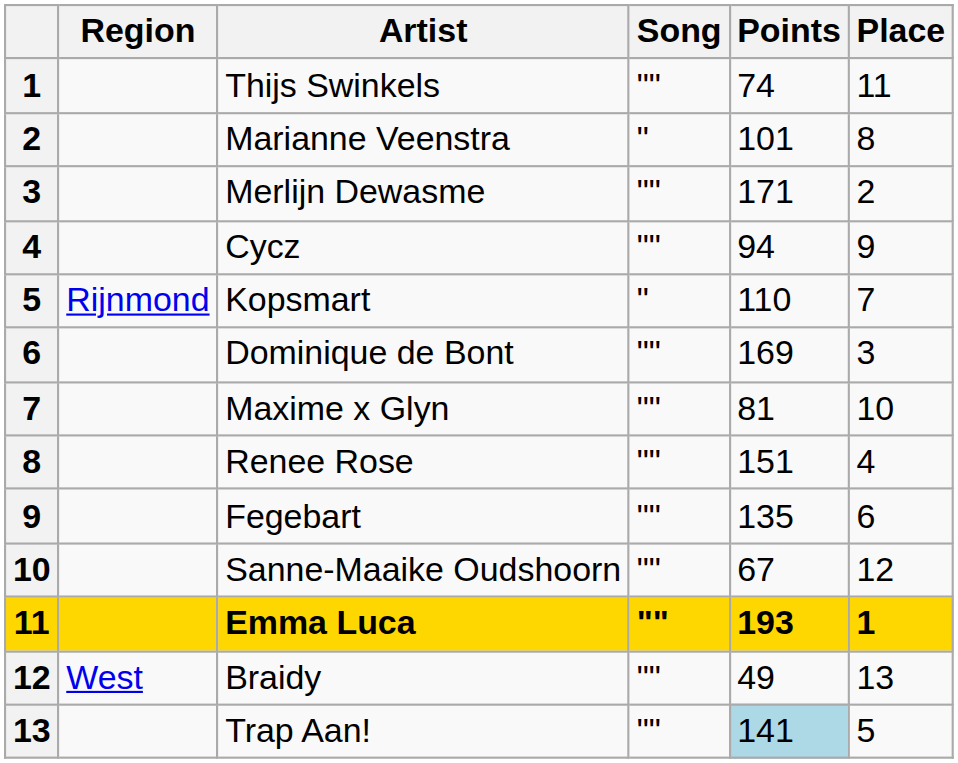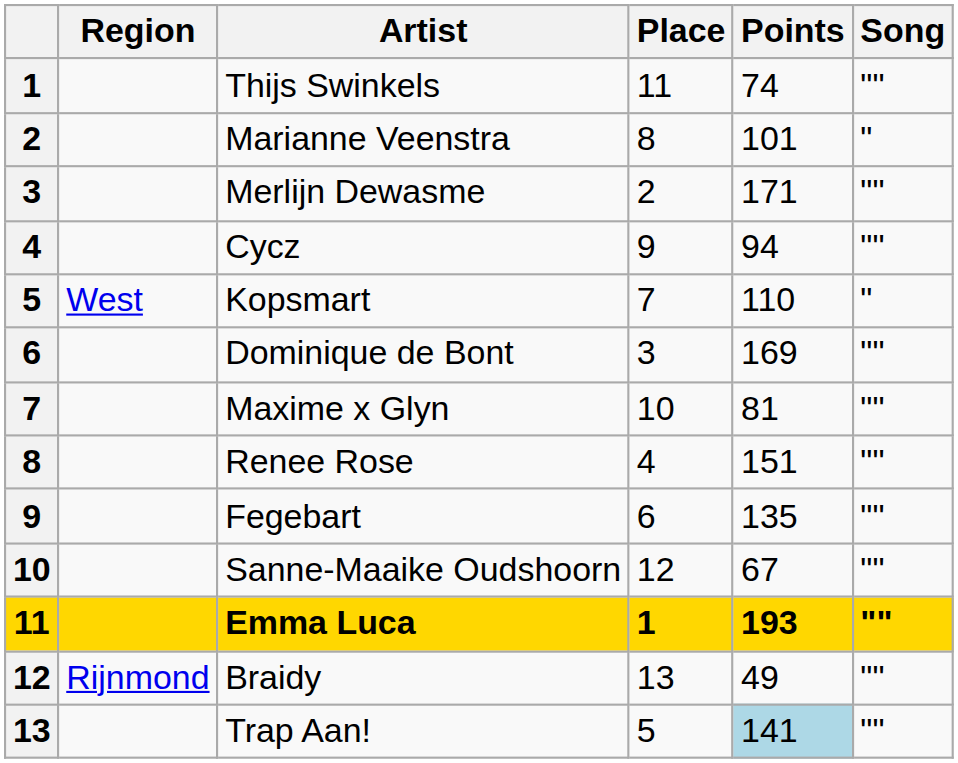 <table class="sortable wikitable plainrowheaders" style="clear:left;">
 <tr>
 <th scope="col"></th>
 <th scope="col">Region</th>
 <th scope="col">Artist</th>
+<th>Place</th>
+<th>Points</th>
 <th scope="col">Song</th>
-<th>Points</th>
-<th>Place</th>
 </tr>
 <tr>
 <th scope="row" style="text-align:center;">1</th>
 <td></td>
 <td>Thijs Swinkels</td>
+<td>11</td>
+<td>74</td>
 <td>""</td>
-<td>74</td>
-<td>11</td>
 </tr>
 <tr>
 <th scope="row" style="text-align:center;">2</th>
 <td></td>
 <td>Marianne Veenstra</td>
+<td>8</td>
+<td>101</td>
 <td>"</td>
-<td>101</td>
-<td>8</td>
 </tr>
 <tr>
 <th scope="row" style="text-align:center;">3</th>
 <td></td>
 <td>Merlijn Dewasme</td>
+<td>2</td>
+<td>171</td>
 <td>""</td>
-<td>171</td>
-<td>2</td>
 </tr>
 <tr>
 <th scope="row" style="text-align:center;">4</th>
 <td></td>
 <td>Cycz</td>
+<td>9</td>
+<td>94</td>
 <td>""</td>
-<td>94</td>
-<td>9</td>
 </tr>
 <tr>
 <th scope="row" style="text-align:center;">5</th>
-<td> <a href='#'>Rijnmond</a></td>
+<td> <a href='#'>West</a></td>
 <td>Kopsmart</td>
+<td>7</td>
+<td>110</td>
 <td>"</td>
-<td>110</td>
-<td>7</td>
 </tr>
 <tr>
 <th scope="row" style="text-align:center;">6</th>
 <td></td>
 <td>Dominique de Bont</td>
+<td>3</td>
+<td>169</td>
 <td>""</td>
-<td>169</td>
-<td>3</td>
 </tr>
 <tr>
 <th scope="row" style="text-align:center;">7</th>
 <td></td>
 <td>Maxime x Glyn</td>
+<td>10</td>
+<td>81</td>
 <td>""</td>
-<td>81</td>
-<td>10</td>
 </tr>
 <tr>
 <th scope="row" style="text-align:center;">8</th>
 <td></td>
 <td>Renee Rose</td>
+<td>4</td>
+<td>151</td>
 <td>""</td>
-<td>151</td>
-<td>4</td>
 </tr>
 <tr>
 <th scope="row" style="text-align:center;">9</th>
 <td></td>
 <td>Fegebart</td>
+<td>6</td>
+<td>135</td>
 <td>""</td>
-<td>135</td>
-<td>6</td>
 </tr>
 <tr>
 <th scope="row" style="text-align:center;">10</th>
 <td></td>
 <td>Sanne-Maaike Oudshoorn</td>
+<td>12</td>
+<td>67</td>
 <td>""</td>
-<td>67</td>
-<td>12</td>
 </tr>
 <tr style="font-weight:bold; background:gold;">
 <th scope="row" style="text-align:center; font-weight:bold; background:gold">11</th>
 <td></td>
 <td>Emma Luca</td>
+<td>1</td>
+<td>193</td>
 <td>""</td>
-<td>193</td>
-<td>1</td>
 </tr>
 <tr>
 <th scope="row" style="text-align:center;">12</th>
-<td> <a href='#'>West</a></td>
+<td> <a href='#'>Rijnmond</a></td>
 <td>Braidy</td>
+<td>13</td>
+<td>49</td>
 <td>""</td>
-<td>49</td>
-<td>13</td>
 </tr>
 <tr>
 <th scope="row" style="text-align:center;">13</th>
 <td></td>
 <td>Trap Aan!</td>
+<td>5</td>
+<td style="background: lightblue;">141</td>
 <td>""</td>
-<td style="background: lightblue;">141</td>
-<td>5</td>
 </tr>
 </table>
